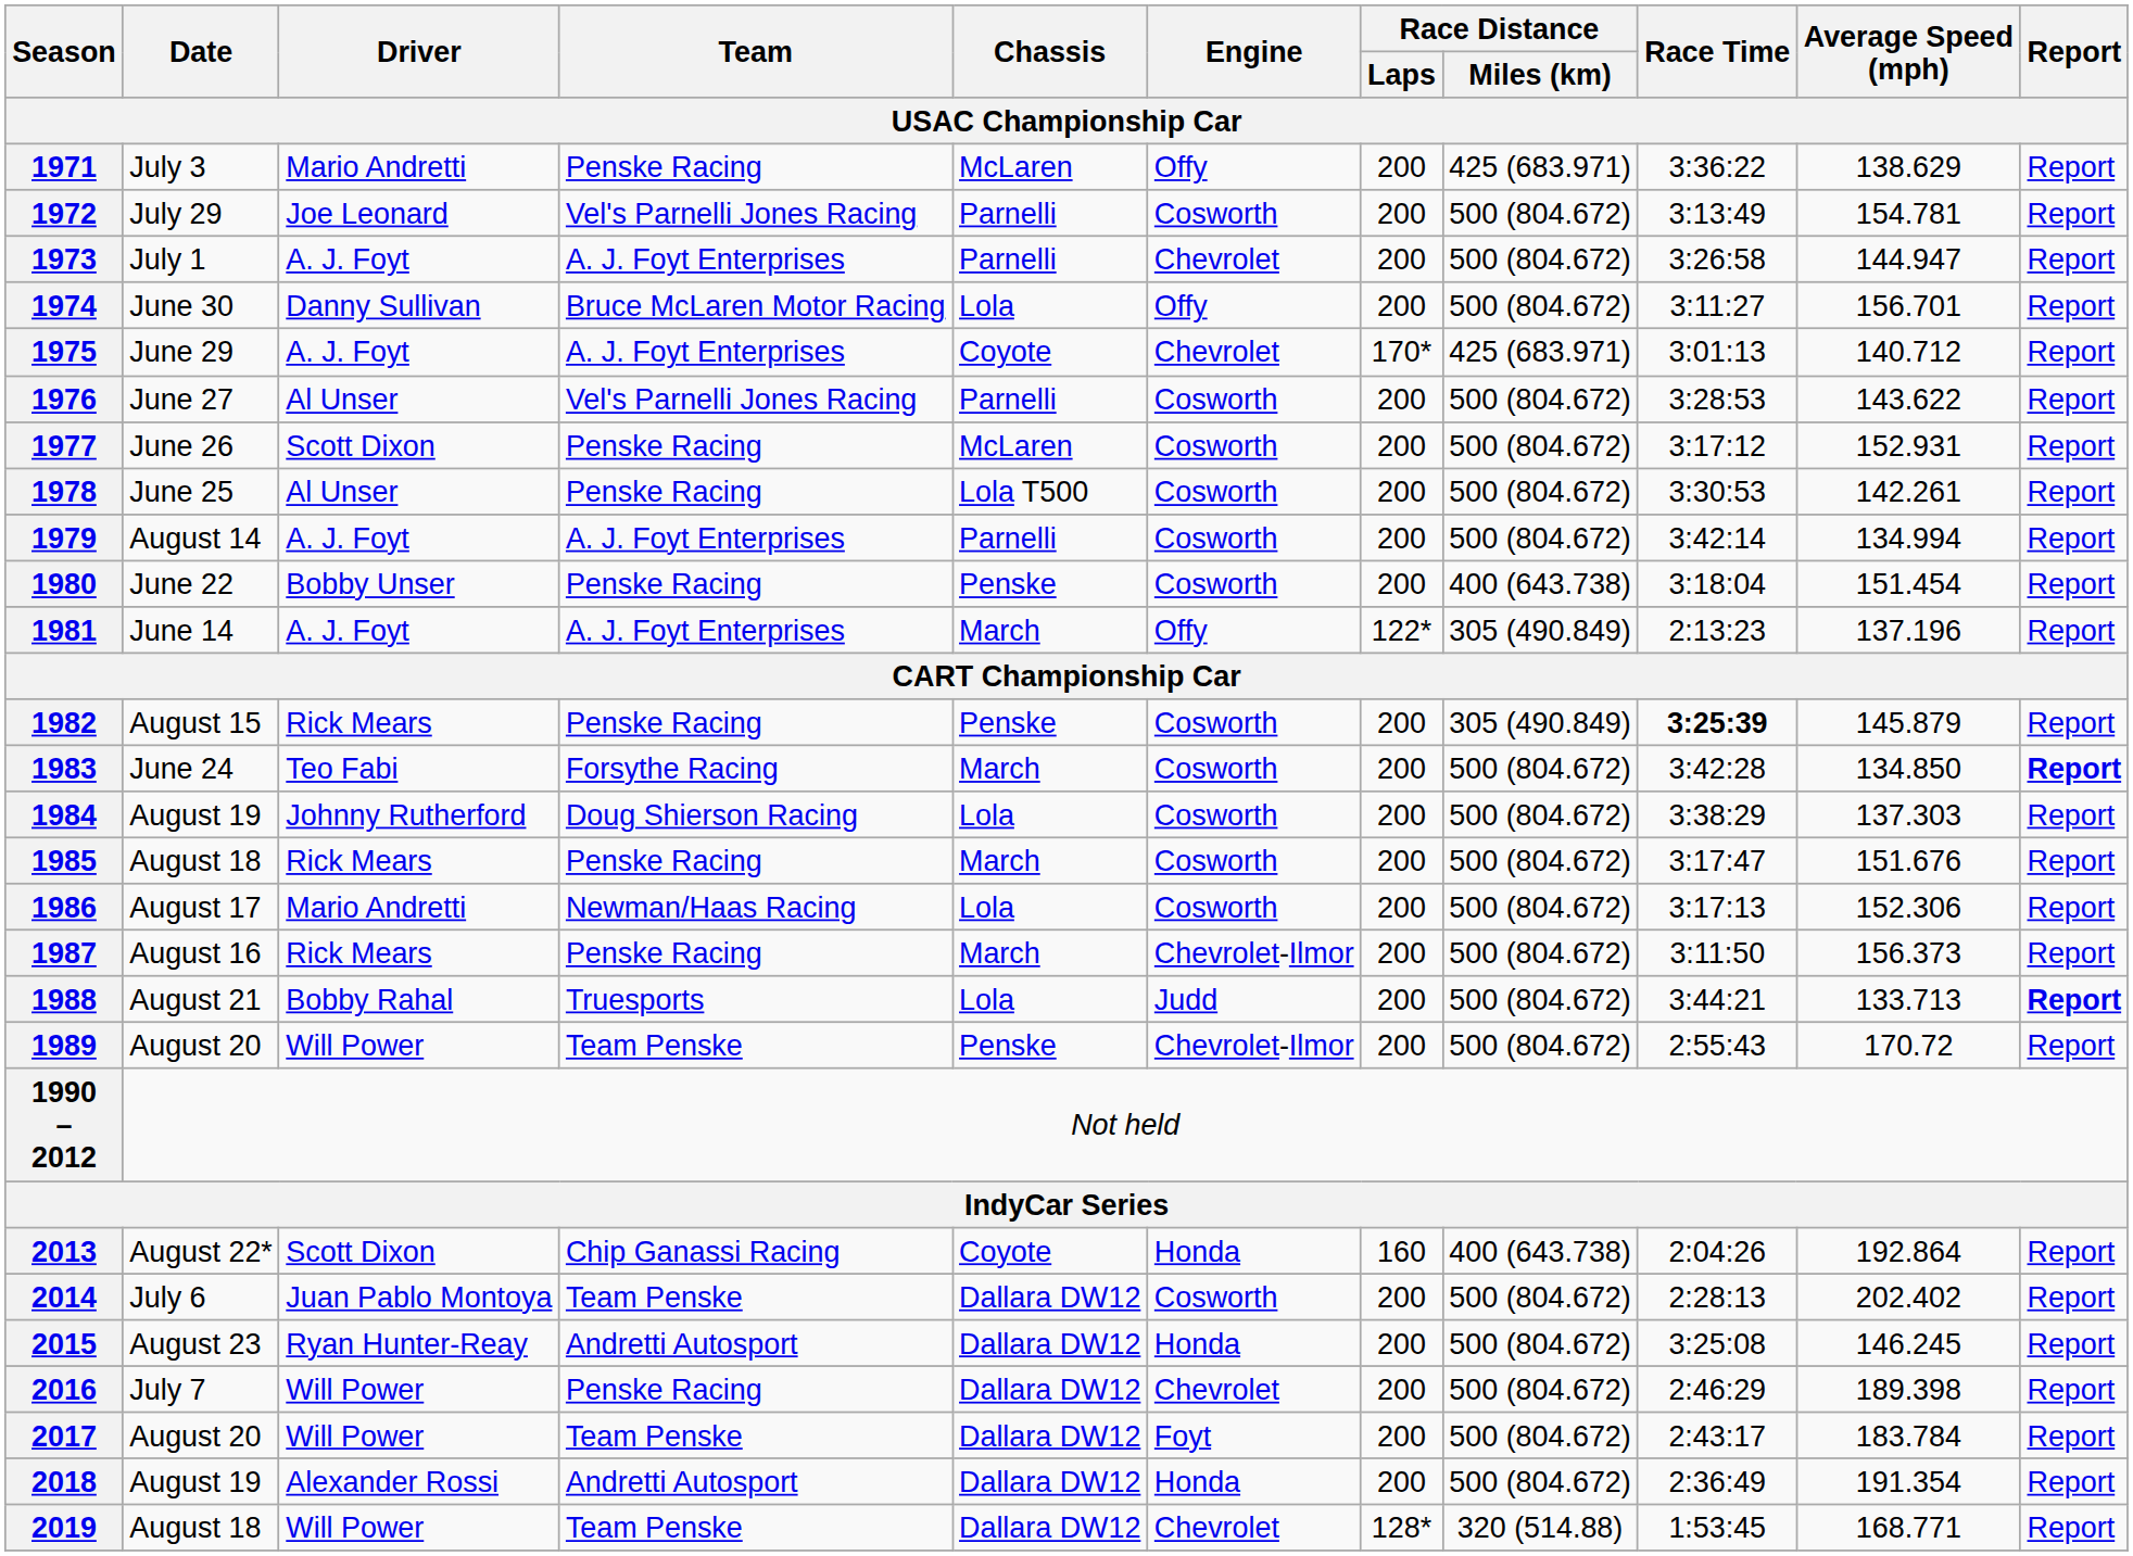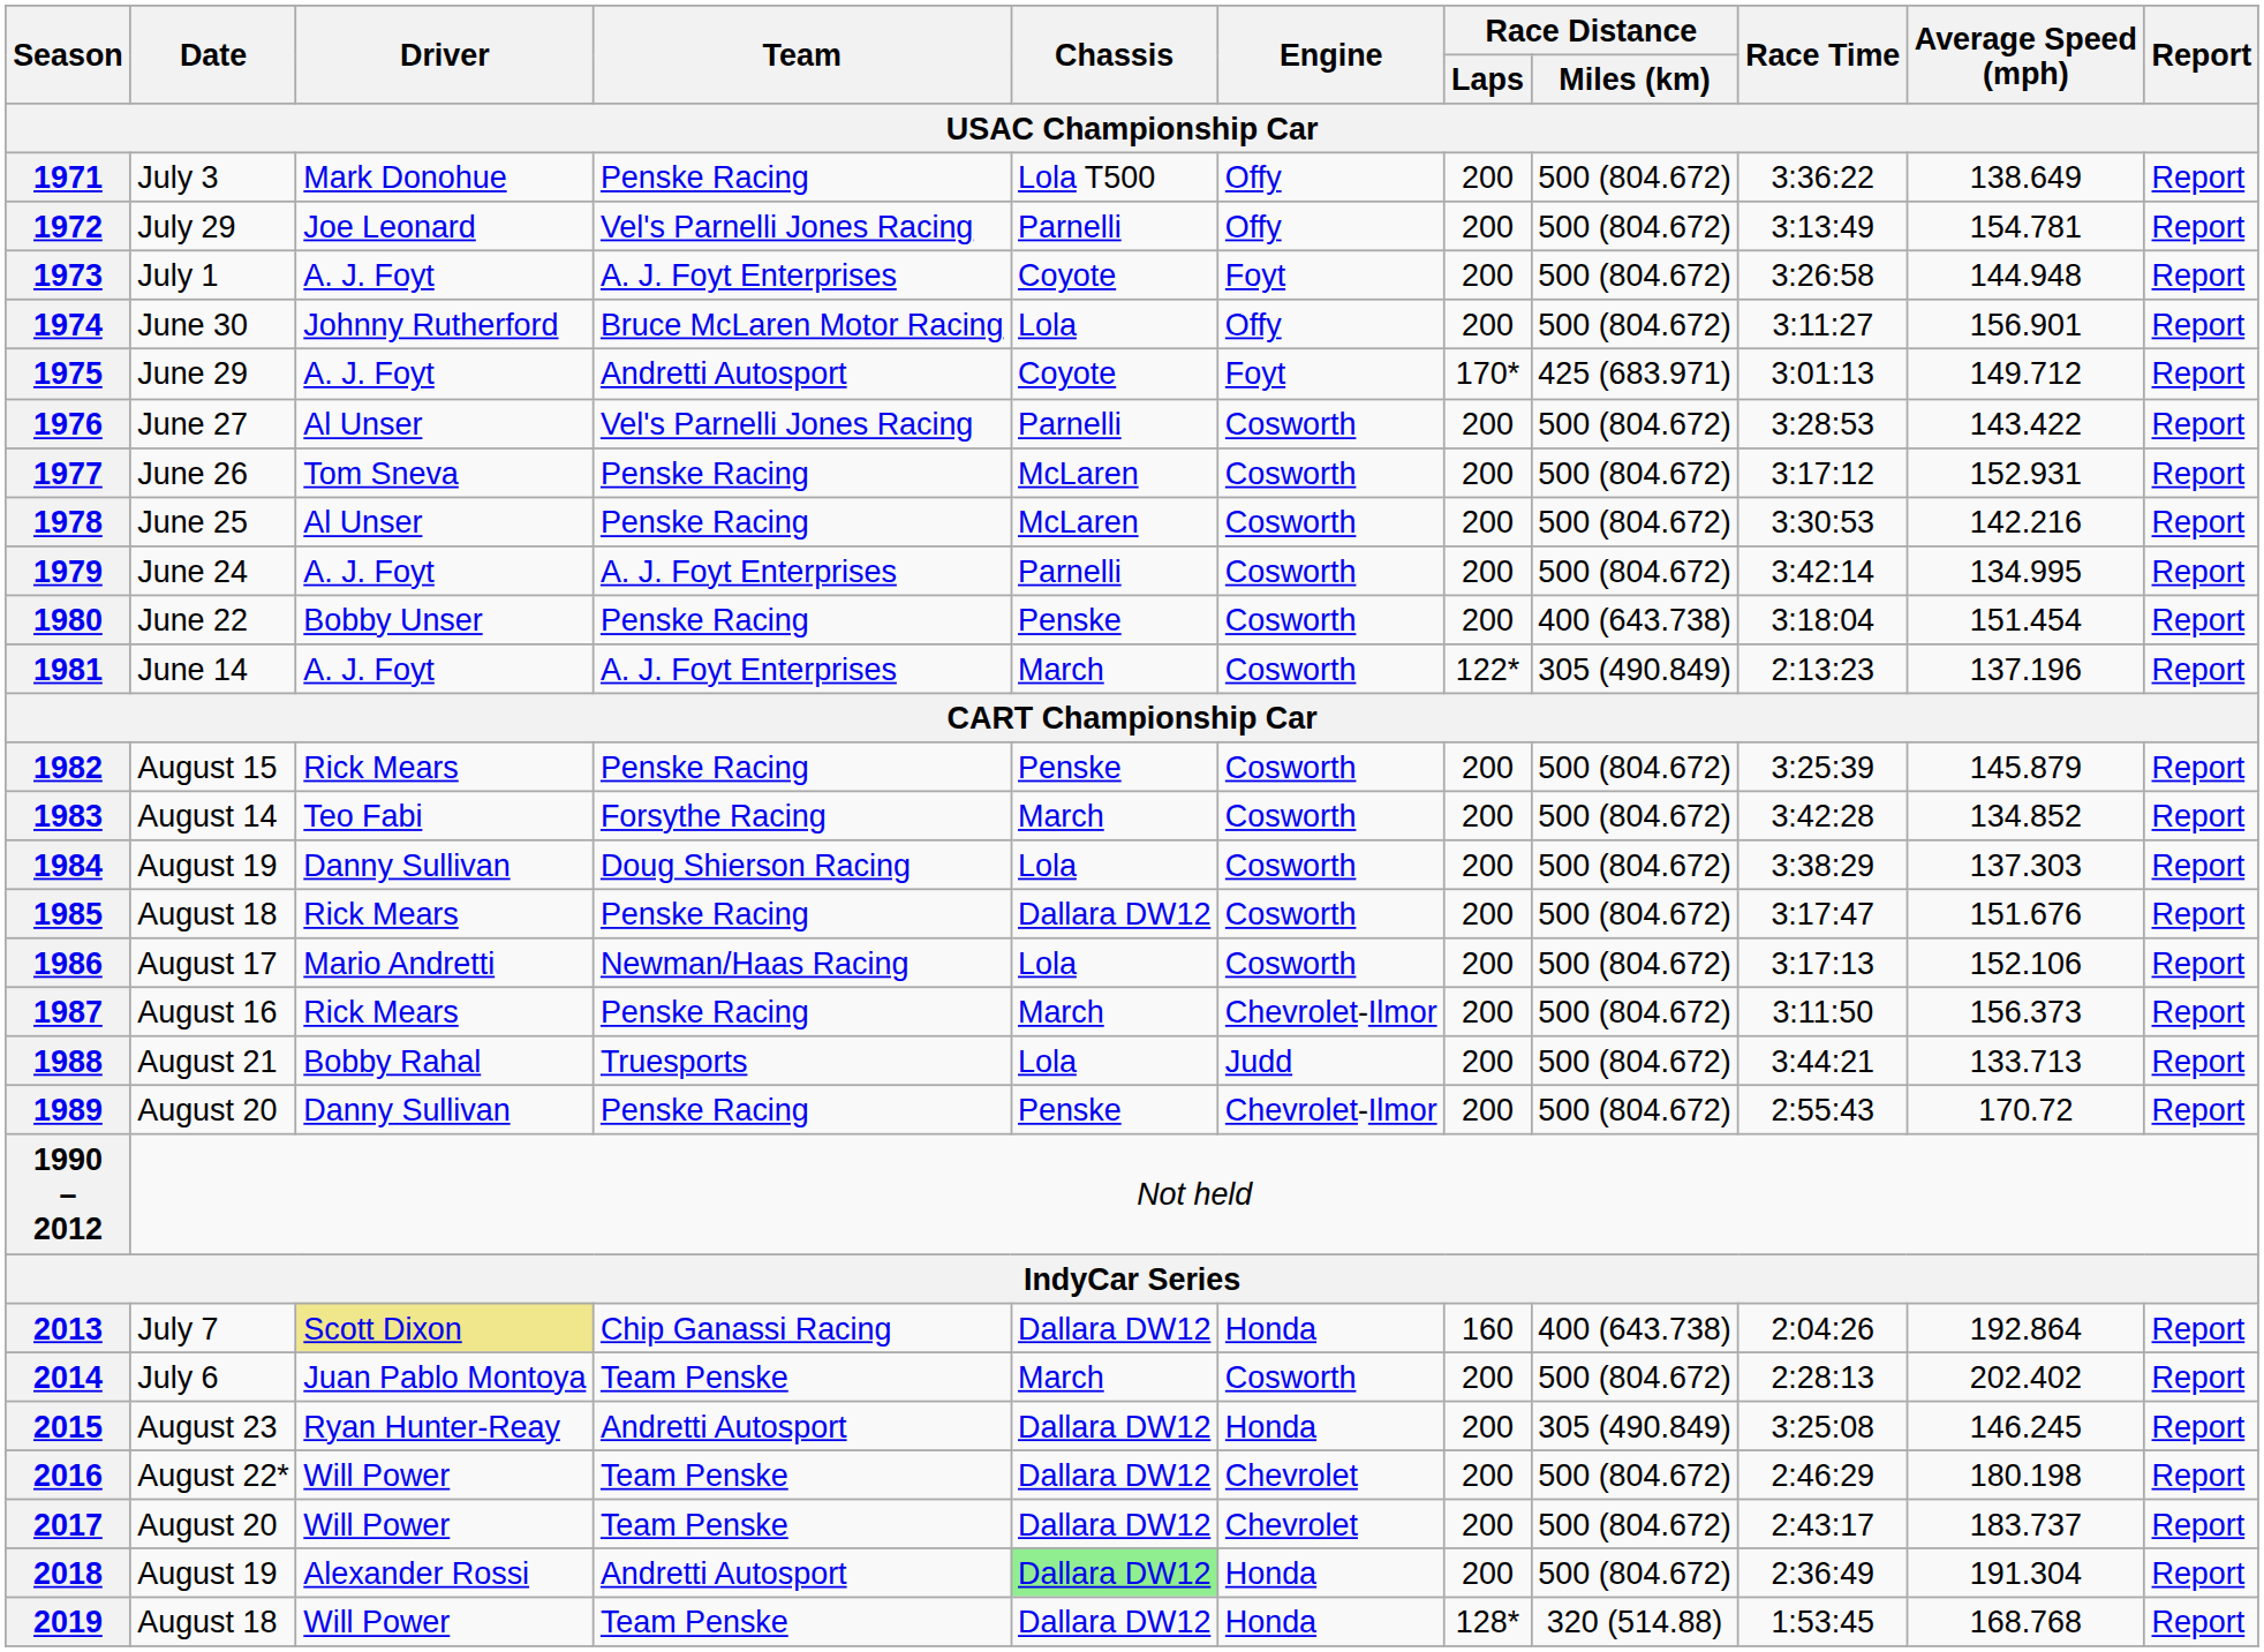 <table class="wikitable" style="font-size: 95%;">
 <tr>
 <th rowspan="2">Season</th>
 <th rowspan="2">Date</th>
 <th rowspan="2">Driver</th>
 <th rowspan="2">Team</th>
 <th rowspan="2">Chassis</th>
 <th rowspan="2">Engine</th>
 <th colspan="2">Race Distance</th>
 <th rowspan="2">Race Time</th>
 <th rowspan="2">Average Speed<br>(mph)</th>
 <th rowspan="2">Report</th>
 </tr>
 <tr>
 <th>Laps</th>
 <th>Miles (km)</th>
 </tr>
 <tr>
 <th colspan=11>USAC Championship Car</th>
 </tr>
 <tr>
 <th><a href='#'>1971</a></th>
 <td>July 3</td>
-<td> <a href='#'>Mario Andretti</a></td>
+<td> <a href='#'>Mark Donohue</a></td>
 <td><a href='#'>Penske Racing</a></td>
-<td><a href='#'>McLaren</a></td>
+<td><a href='#'>Lola</a> T500</td>
 <td><a href='#'>Offy</a></td>
 <td align="center">200</td>
-<td align="center">425 (683.971)</td>
+<td align="center">500 (804.672)</td>
 <td align="center">3:36:22</td>
-<td align="center">138.629</td>
+<td align="center">138.649</td>
 <td><a href='#'>Report</a></td>
 </tr>
 <tr>
 <th><a href='#'>1972</a></th>
 <td>July 29</td>
 <td> <a href='#'>Joe Leonard</a></td>
 <td><a href='#'>Vel's Parnelli Jones Racing</a></td>
 <td><a href='#'>Parnelli</a></td>
-<td><a href='#'>Cosworth</a></td>
+<td><a href='#'>Offy</a></td>
 <td align="center">200</td>
 <td align="center">500 (804.672)</td>
 <td align="center">3:13:49</td>
 <td align="center">154.781</td>
 <td><a href='#'>Report</a></td>
 </tr>
 <tr>
 <th><a href='#'>1973</a></th>
 <td>July 1</td>
 <td> <a href='#'>A. J. Foyt</a></td>
 <td><a href='#'>A. J. Foyt Enterprises</a></td>
-<td><a href='#'>Parnelli</a></td>
-<td><a href='#'>Chevrolet</a></td>
+<td><a href='#'>Coyote</a></td>
+<td><a href='#'>Foyt</a></td>
 <td align="center">200</td>
 <td align="center">500 (804.672)</td>
 <td align="center">3:26:58</td>
-<td align="center">144.947</td>
+<td align="center">144.948</td>
 <td><a href='#'>Report</a></td>
 </tr>
 <tr>
 <th><a href='#'>1974</a></th>
 <td>June 30</td>
-<td> <a href='#'>Danny Sullivan</a></td>
+<td> <a href='#'>Johnny Rutherford</a></td>
 <td><a href='#'>Bruce McLaren Motor Racing</a></td>
 <td><a href='#'>Lola</a></td>
 <td><a href='#'>Offy</a></td>
 <td align="center">200</td>
 <td align="center">500 (804.672)</td>
 <td align="center">3:11:27</td>
-<td align="center">156.701</td>
+<td align="center">156.901</td>
 <td><a href='#'>Report</a></td>
 </tr>
 <tr>
 <th><a href='#'>1975</a></th>
 <td>June 29</td>
 <td> <a href='#'>A. J. Foyt</a></td>
-<td><a href='#'>A. J. Foyt Enterprises</a></td>
+<td><a href='#'>Andretti Autosport</a></td>
 <td><a href='#'>Coyote</a></td>
-<td><a href='#'>Chevrolet</a></td>
+<td><a href='#'>Foyt</a></td>
 <td align="center">170*</td>
 <td align="center">425 (683.971)</td>
 <td align="center">3:01:13</td>
-<td align="center">140.712</td>
+<td align="center">149.712</td>
 <td><a href='#'>Report</a></td>
 </tr>
 <tr>
 <th><a href='#'>1976</a></th>
 <td>June 27</td>
 <td> <a href='#'>Al Unser</a></td>
 <td><a href='#'>Vel's Parnelli Jones Racing</a></td>
 <td><a href='#'>Parnelli</a></td>
 <td><a href='#'>Cosworth</a></td>
 <td align="center">200</td>
 <td align="center">500 (804.672)</td>
 <td align="center">3:28:53</td>
-<td align="center">143.622</td>
+<td align="center">143.422</td>
 <td><a href='#'>Report</a></td>
 </tr>
 <tr>
 <th><a href='#'>1977</a></th>
 <td>June 26</td>
-<td> <a href='#'>Scott Dixon</a></td>
+<td> <a href='#'>Tom Sneva</a></td>
 <td><a href='#'>Penske Racing</a></td>
 <td><a href='#'>McLaren</a></td>
 <td><a href='#'>Cosworth</a></td>
 <td align="center">200</td>
 <td align="center">500 (804.672)</td>
 <td align="center">3:17:12</td>
 <td align="center">152.931</td>
 <td><a href='#'>Report</a></td>
 </tr>
 <tr>
 <th><a href='#'>1978</a></th>
 <td>June 25</td>
 <td> <a href='#'>Al Unser</a></td>
 <td><a href='#'>Penske Racing</a></td>
-<td><a href='#'>Lola</a> T500</td>
+<td><a href='#'>McLaren</a></td>
 <td><a href='#'>Cosworth</a></td>
 <td align="center">200</td>
 <td align="center">500 (804.672)</td>
 <td align="center">3:30:53</td>
-<td align="center">142.261</td>
+<td align="center">142.216</td>
 <td><a href='#'>Report</a></td>
 </tr>
 <tr>
 <th><a href='#'>1979</a></th>
-<td>August 14</td>
+<td>June 24</td>
 <td> <a href='#'>A. J. Foyt</a></td>
 <td><a href='#'>A. J. Foyt Enterprises</a></td>
 <td><a href='#'>Parnelli</a></td>
 <td><a href='#'>Cosworth</a></td>
 <td align="center">200</td>
 <td align="center">500 (804.672)</td>
 <td align="center">3:42:14</td>
-<td align="center">134.994</td>
+<td align="center">134.995</td>
 <td><a href='#'>Report</a></td>
 </tr>
 <tr>
 <th><a href='#'>1980</a></th>
 <td>June 22</td>
 <td> <a href='#'>Bobby Unser</a></td>
 <td><a href='#'>Penske Racing</a></td>
 <td><a href='#'>Penske</a></td>
 <td><a href='#'>Cosworth</a></td>
 <td align="center">200</td>
 <td align="center">400 (643.738)</td>
 <td align="center">3:18:04</td>
 <td align="center">151.454</td>
 <td><a href='#'>Report</a></td>
 </tr>
 <tr>
 <th><a href='#'>1981</a></th>
 <td>June 14</td>
 <td> <a href='#'>A. J. Foyt</a></td>
 <td><a href='#'>A. J. Foyt Enterprises</a></td>
 <td><a href='#'>March</a></td>
-<td><a href='#'>Offy</a></td>
+<td><a href='#'>Cosworth</a></td>
 <td align="center">122*</td>
 <td align="center">305 (490.849)</td>
 <td align="center">2:13:23</td>
 <td align="center">137.196</td>
 <td><a href='#'>Report</a></td>
 </tr>
 <tr>
 <th colspan=11>CART Championship Car</th>
 </tr>
 <tr>
 <th><a href='#'>1982</a></th>
 <td>August 15</td>
 <td> <a href='#'>Rick Mears</a></td>
 <td><a href='#'>Penske Racing</a></td>
 <td><a href='#'>Penske</a></td>
 <td><a href='#'>Cosworth</a></td>
 <td align="center">200</td>
-<td align="center">305 (490.849)</td>
-<td align="center"><strong>3:25:39</strong></td>
+<td align="center">500 (804.672)</td>
+<td align="center">3:25:39</td>
 <td align="center">145.879</td>
 <td><a href='#'>Report</a></td>
 </tr>
 <tr>
 <th><a href='#'>1983</a></th>
-<td>June 24</td>
+<td>August 14</td>
 <td> <a href='#'>Teo Fabi</a></td>
 <td><a href='#'>Forsythe Racing</a></td>
 <td><a href='#'>March</a></td>
 <td><a href='#'>Cosworth</a></td>
 <td align="center">200</td>
 <td align="center">500 (804.672)</td>
 <td align="center">3:42:28</td>
-<td align="center">134.850</td>
-<td><strong><a href='#'>Report</a></strong></td>
+<td align="center">134.852</td>
+<td><a href='#'>Report</a></td>
 </tr>
 <tr>
 <th><a href='#'>1984</a></th>
 <td>August 19</td>
-<td> <a href='#'>Johnny Rutherford</a></td>
+<td> <a href='#'>Danny Sullivan</a></td>
 <td><a href='#'>Doug Shierson Racing</a></td>
 <td><a href='#'>Lola</a></td>
 <td><a href='#'>Cosworth</a></td>
 <td align="center">200</td>
 <td align="center">500 (804.672)</td>
 <td align="center">3:38:29</td>
 <td align="center">137.303</td>
 <td><a href='#'>Report</a></td>
 </tr>
 <tr>
 <th><a href='#'>1985</a></th>
 <td>August 18</td>
 <td> <a href='#'>Rick Mears</a></td>
 <td><a href='#'>Penske Racing</a></td>
-<td><a href='#'>March</a></td>
+<td><a href='#'>Dallara DW12</a></td>
 <td><a href='#'>Cosworth</a></td>
 <td align="center">200</td>
 <td align="center">500 (804.672)</td>
 <td align="center">3:17:47</td>
 <td align="center">151.676</td>
 <td><a href='#'>Report</a></td>
 </tr>
 <tr>
 <th><a href='#'>1986</a></th>
 <td>August 17</td>
 <td> <a href='#'>Mario Andretti</a></td>
 <td><a href='#'>Newman/Haas Racing</a></td>
 <td><a href='#'>Lola</a></td>
 <td><a href='#'>Cosworth</a></td>
 <td align="center">200</td>
 <td align="center">500 (804.672)</td>
 <td align="center">3:17:13</td>
-<td align="center">152.306</td>
+<td align="center">152.106</td>
 <td><a href='#'>Report</a></td>
 </tr>
 <tr>
 <th><a href='#'>1987</a></th>
 <td>August 16</td>
 <td> <a href='#'>Rick Mears</a></td>
 <td><a href='#'>Penske Racing</a></td>
 <td><a href='#'>March</a></td>
 <td><a href='#'>Chevrolet</a>-<a href='#'>Ilmor</a></td>
 <td align="center">200</td>
 <td align="center">500 (804.672)</td>
 <td align="center">3:11:50</td>
 <td align="center">156.373</td>
 <td><a href='#'>Report</a></td>
 </tr>
 <tr>
 <th><a href='#'>1988</a></th>
 <td>August 21</td>
 <td> <a href='#'>Bobby Rahal</a></td>
 <td><a href='#'>Truesports</a></td>
 <td><a href='#'>Lola</a></td>
 <td><a href='#'>Judd</a></td>
 <td align="center">200</td>
 <td align="center">500 (804.672)</td>
 <td align="center">3:44:21</td>
 <td align="center">133.713</td>
-<td><strong><a href='#'>Report</a></strong></td>
+<td><a href='#'>Report</a></td>
 </tr>
 <tr>
 <th><a href='#'>1989</a></th>
 <td>August 20</td>
-<td> <a href='#'>Will Power</a></td>
-<td><a href='#'>Team Penske</a></td>
+<td> <a href='#'>Danny Sullivan</a></td>
+<td><a href='#'>Penske Racing</a></td>
 <td><a href='#'>Penske</a></td>
 <td><a href='#'>Chevrolet</a>-<a href='#'>Ilmor</a></td>
 <td align="center">200</td>
 <td align="center">500 (804.672)</td>
 <td align="center">2:55:43</td>
 <td align="center">170.72</td>
 <td><a href='#'>Report</a></td>
 </tr>
 <tr>
 <th align=center>1990<br>–<br>2012</th>
 <td colspan=12 align=center><em>Not held</em></td>
 </tr>
 <tr>
 <th colspan=11>IndyCar Series</th>
 </tr>
 <tr>
 <th><a href='#'>2013</a></th>
-<td>August 22*</td>
-<td> <a href='#'>Scott Dixon</a></td>
+<td>July 7</td>
+<td style="background: khaki;"> <a href='#'>Scott Dixon</a></td>
 <td><a href='#'>Chip Ganassi Racing</a></td>
-<td><a href='#'>Coyote</a></td>
+<td><a href='#'>Dallara DW12</a></td>
 <td><a href='#'>Honda</a></td>
 <td align="center">160</td>
 <td align="center">400 (643.738)</td>
 <td align="center">2:04:26</td>
 <td align="center">192.864</td>
 <td><a href='#'>Report</a></td>
 </tr>
 <tr>
 <th><a href='#'>2014</a></th>
 <td>July 6</td>
 <td> <a href='#'>Juan Pablo Montoya</a></td>
 <td><a href='#'>Team Penske</a></td>
-<td><a href='#'>Dallara DW12</a></td>
+<td><a href='#'>March</a></td>
 <td><a href='#'>Cosworth</a></td>
 <td align="center">200</td>
 <td align="center">500 (804.672)</td>
 <td align="center">2:28:13</td>
 <td align="center">202.402</td>
 <td><a href='#'>Report</a></td>
 </tr>
 <tr>
 <th><a href='#'>2015</a></th>
 <td>August 23</td>
 <td> <a href='#'>Ryan Hunter-Reay</a></td>
 <td><a href='#'>Andretti Autosport</a></td>
 <td><a href='#'>Dallara DW12</a></td>
 <td><a href='#'>Honda</a></td>
 <td align="center">200</td>
-<td align="center">500 (804.672)</td>
+<td align="center">305 (490.849)</td>
 <td align="center">3:25:08</td>
 <td align="center">146.245</td>
 <td><a href='#'>Report</a></td>
 </tr>
 <tr>
 <th><a href='#'>2016</a></th>
-<td>July 7</td>
+<td>August 22*</td>
 <td> <a href='#'>Will Power</a></td>
-<td><a href='#'>Penske Racing</a></td>
+<td><a href='#'>Team Penske</a></td>
 <td><a href='#'>Dallara DW12</a></td>
 <td><a href='#'>Chevrolet</a></td>
 <td align="center">200</td>
 <td align="center">500 (804.672)</td>
 <td align="center">2:46:29</td>
-<td align="center">189.398</td>
+<td align="center">180.198</td>
 <td><a href='#'>Report</a></td>
 </tr>
 <tr>
 <th><a href='#'>2017</a></th>
 <td>August 20</td>
 <td> <a href='#'>Will Power</a></td>
 <td><a href='#'>Team Penske</a></td>
 <td><a href='#'>Dallara DW12</a></td>
-<td><a href='#'>Foyt</a></td>
+<td><a href='#'>Chevrolet</a></td>
 <td align="center">200</td>
 <td align="center">500 (804.672)</td>
 <td align="center">2:43:17</td>
-<td align="center">183.784</td>
+<td align="center">183.737</td>
 <td><a href='#'>Report</a></td>
 </tr>
 <tr>
 <th><a href='#'>2018</a></th>
 <td>August 19</td>
 <td> <a href='#'>Alexander Rossi</a></td>
 <td><a href='#'>Andretti Autosport</a></td>
-<td><a href='#'>Dallara DW12</a></td>
+<td style="background: lightgreen;"><a href='#'>Dallara DW12</a></td>
 <td><a href='#'>Honda</a></td>
 <td align="center">200</td>
 <td align="center">500 (804.672)</td>
 <td align="center">2:36:49</td>
-<td align="center">191.354</td>
+<td align="center">191.304</td>
 <td><a href='#'>Report</a></td>
 </tr>
 <tr>
 <th><a href='#'>2019</a></th>
 <td>August 18</td>
 <td> <a href='#'>Will Power</a></td>
 <td><a href='#'>Team Penske</a></td>
 <td><a href='#'>Dallara DW12</a></td>
-<td><a href='#'>Chevrolet</a></td>
+<td><a href='#'>Honda</a></td>
 <td align="center">128*</td>
 <td align="center">320 (514.88)</td>
 <td align="center">1:53:45</td>
-<td align="center">168.771</td>
+<td align="center">168.768</td>
 <td><a href='#'>Report</a></td>
 </tr>
 </table>
